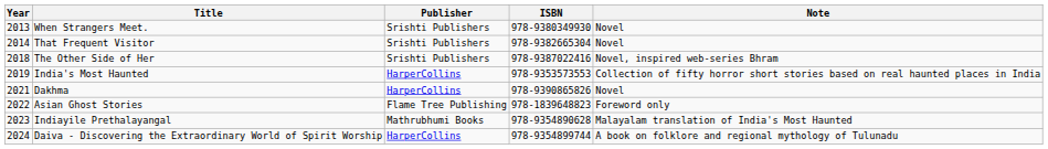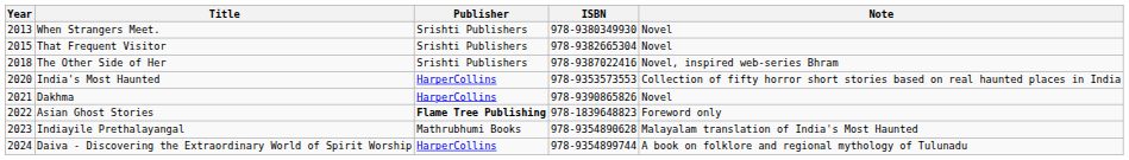 <table class="wikitable sortable">
 <tr>
 <th>Year</th>
 <th>Title</th>
 <th>Publisher</th>
 <th>ISBN</th>
 <th>Note</th>
 </tr>
 <tr>
 <td>2013</td>
 <td>When Strangers Meet.</td>
 <td>Srishti Publishers</td>
 <td>978-9380349930</td>
 <td>Novel</td>
 </tr>
 <tr>
-<td>2014</td>
+<td>2015</td>
 <td>That Frequent Visitor</td>
 <td>Srishti Publishers</td>
 <td>978-9382665304</td>
 <td>Novel</td>
 </tr>
 <tr>
 <td>2018</td>
 <td>The Other Side of Her</td>
 <td>Srishti Publishers</td>
 <td>978-9387022416</td>
 <td>Novel, inspired web-series Bhram</td>
 </tr>
 <tr>
-<td>2019</td>
+<td>2020</td>
 <td>India's Most Haunted</td>
 <td><a href='#'>HarperCollins</a></td>
 <td>978-9353573553</td>
 <td>Collection of fifty horror short stories based on real haunted places in India</td>
 </tr>
 <tr>
 <td>2021</td>
 <td>Dakhma</td>
 <td><a href='#'>HarperCollins</a></td>
 <td>978-9390865826</td>
 <td>Novel</td>
 </tr>
 <tr>
 <td>2022</td>
 <td>Asian Ghost Stories</td>
-<td>Flame Tree Publishing</td>
+<td><strong>Flame Tree Publishing</strong></td>
 <td>978-1839648823</td>
 <td>Foreword only</td>
 </tr>
 <tr>
 <td>2023</td>
 <td>Indiayile Prethalayangal</td>
 <td>Mathrubhumi Books</td>
 <td>978-9354890628</td>
 <td>Malayalam translation of India's Most Haunted</td>
 </tr>
 <tr>
 <td>2024</td>
 <td>Daiva - Discovering the Extraordinary World of Spirit Worship</td>
 <td><a href='#'>HarperCollins</a></td>
 <td>978-9354899744</td>
 <td>A book on folklore and regional mythology of Tulunadu</td>
 </tr>
 </table>
